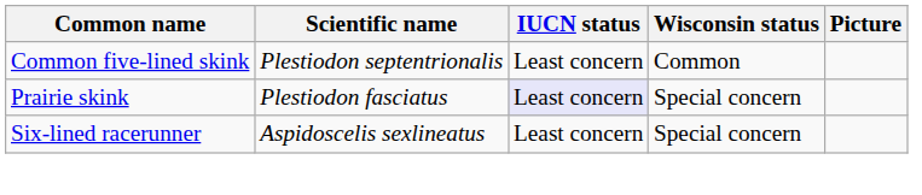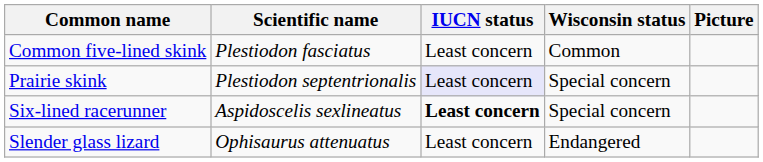 <table class="wikitable">
 <tr>
 <th>Common name</th>
 <th>Scientific name</th>
 <th><a href='#'>IUCN</a> status</th>
 <th>Wisconsin status</th>
 <th>Picture</th>
 </tr>
 <tr>
 <td><a href='#'>Common five-lined skink</a></td>
-<td><em>Plestiodon septentrionalis</em></td>
+<td><em>Plestiodon fasciatus</em></td>
 <td>Least concern</td>
 <td>Common</td>
 <td></td>
 </tr>
 <tr>
 <td><a href='#'>Prairie skink</a></td>
-<td><em>Plestiodon fasciatus</em></td>
+<td><em>Plestiodon septentrionalis</em></td>
 <td style="background: lavender;">Least concern</td>
 <td>Special concern</td>
 <td></td>
 </tr>
 <tr>
 <td><a href='#'>Six-lined racerunner</a></td>
 <td><em>Aspidoscelis sexlineatus</em></td>
-<td>Least concern</td>
+<td><strong>Least concern</strong></td>
 <td>Special concern</td>
 <td></td>
 </tr>
+<tr>
+<td><a href='#'>Slender glass lizard</a></td>
+<td><em>Ophisaurus attenuatus</em></td>
+<td>Least concern</td>
+<td>Endangered</td>
+<td></td>
+</tr>
 </table>
